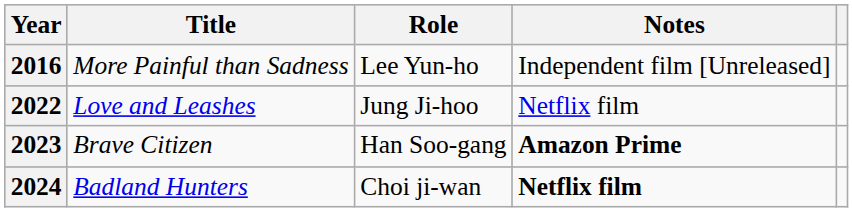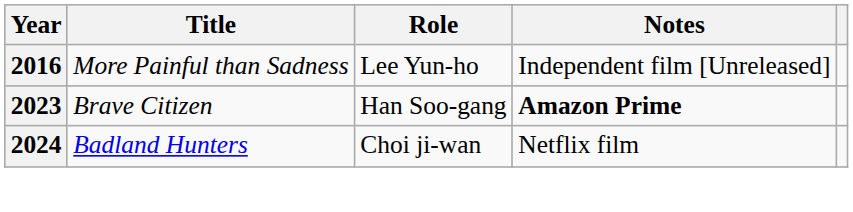 <table class="wikitable plainrowheaders sortable">
 <tr>
 <th scope="col">Year</th>
 <th scope="col">Title</th>
 <th scope="col">Role</th>
 <th scope="col">Notes</th>
 <th scope="col" class="unsortable"></th>
 </tr>
 <tr>
 <th scope="row">2016</th>
 <td><em>More Painful than Sadness</em></td>
 <td>Lee Yun-ho</td>
 <td>Independent film [Unreleased]</td>
 <td style="text-align:center"></td>
 </tr>
 <tr>
-<th scope="row">2022</th>
-<td><em><a href='#'>Love and Leashes</a></em></td>
-<td>Jung Ji-hoo</td>
-<td><a href='#'>Netflix</a> film</td>
-<td style="text-align:center"></td>
-</tr>
-<tr>
 <th scope="row">2023</th>
 <td><em>Brave Citizen</em></td>
 <td>Han Soo-gang</td>
 <td><strong>Amazon Prime</strong></td>
 <td style="text-align:center"></td>
 </tr>
 <tr>
 <th scope="row">2024</th>
 <td><em><a href='#'>Badland Hunters</a></em></td>
 <td>Choi ji-wan</td>
-<td><strong>Netflix film</strong></td>
+<td>Netflix film</td>
 <td style="text-align:center"></td>
 </tr>
 </table>
